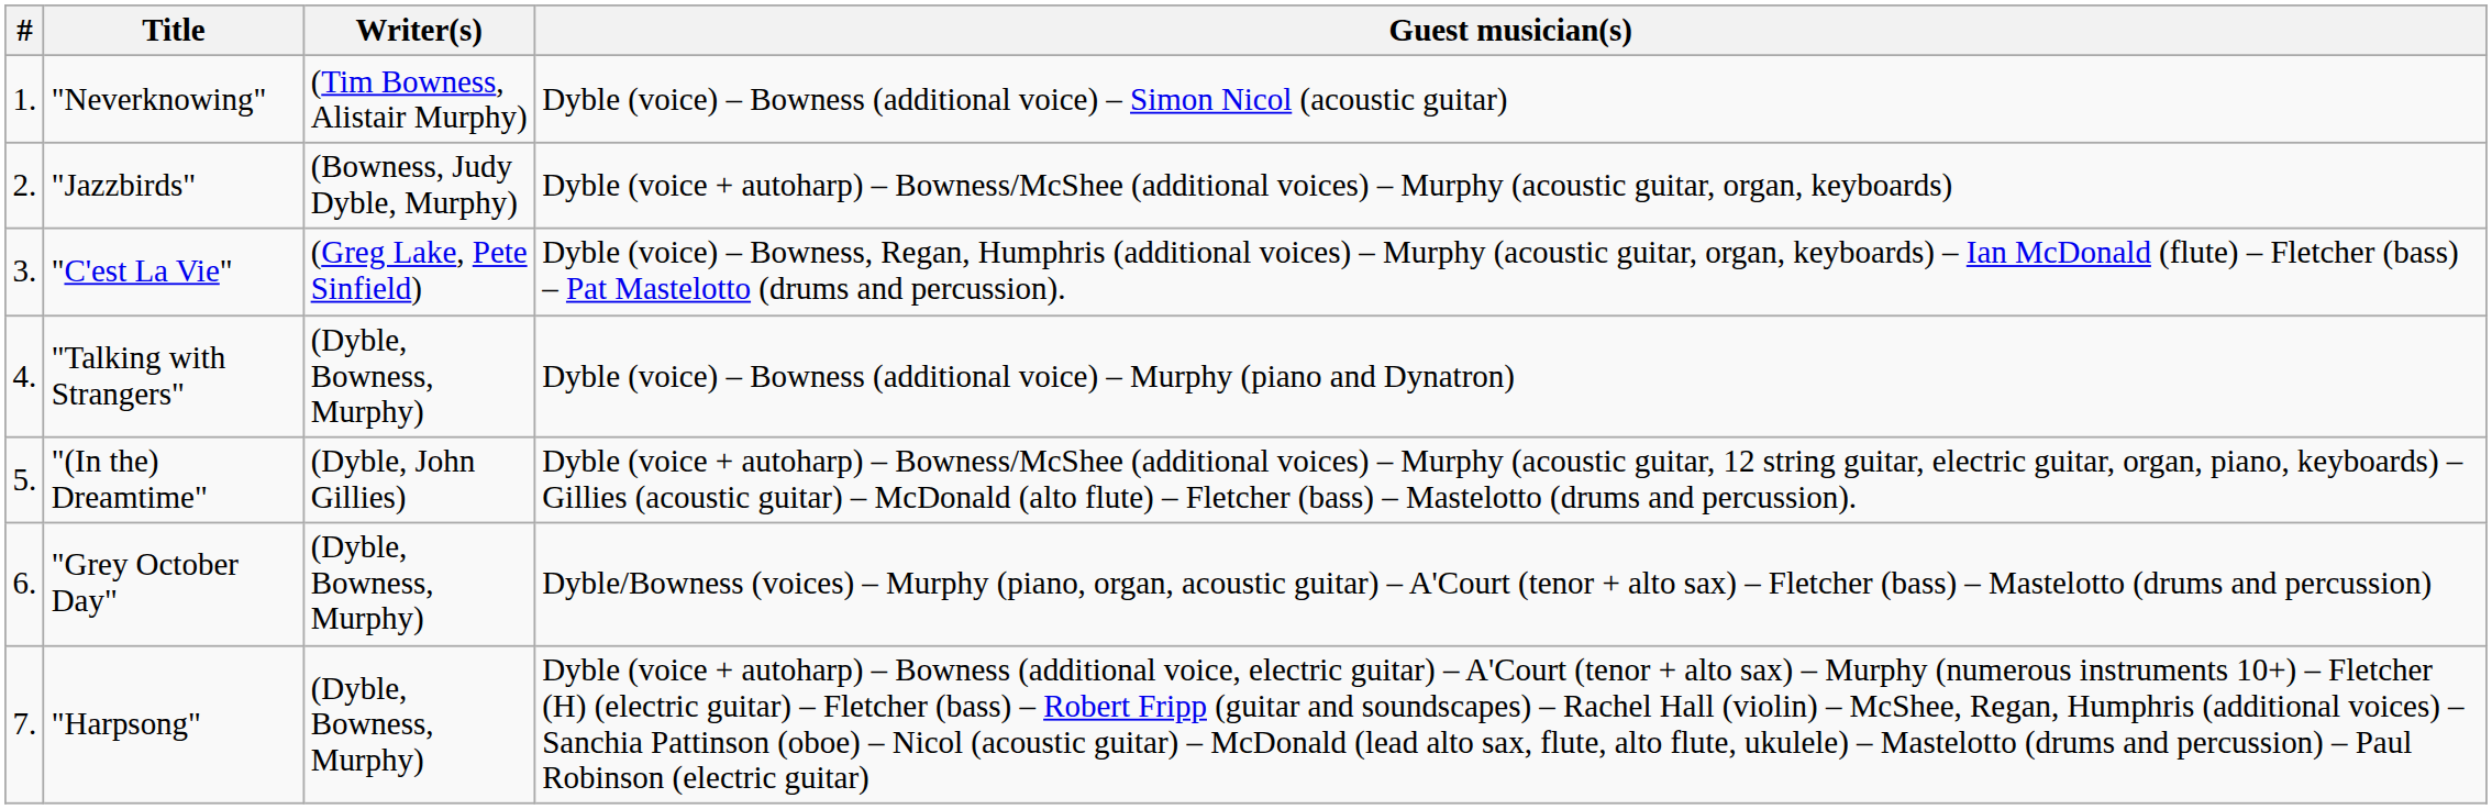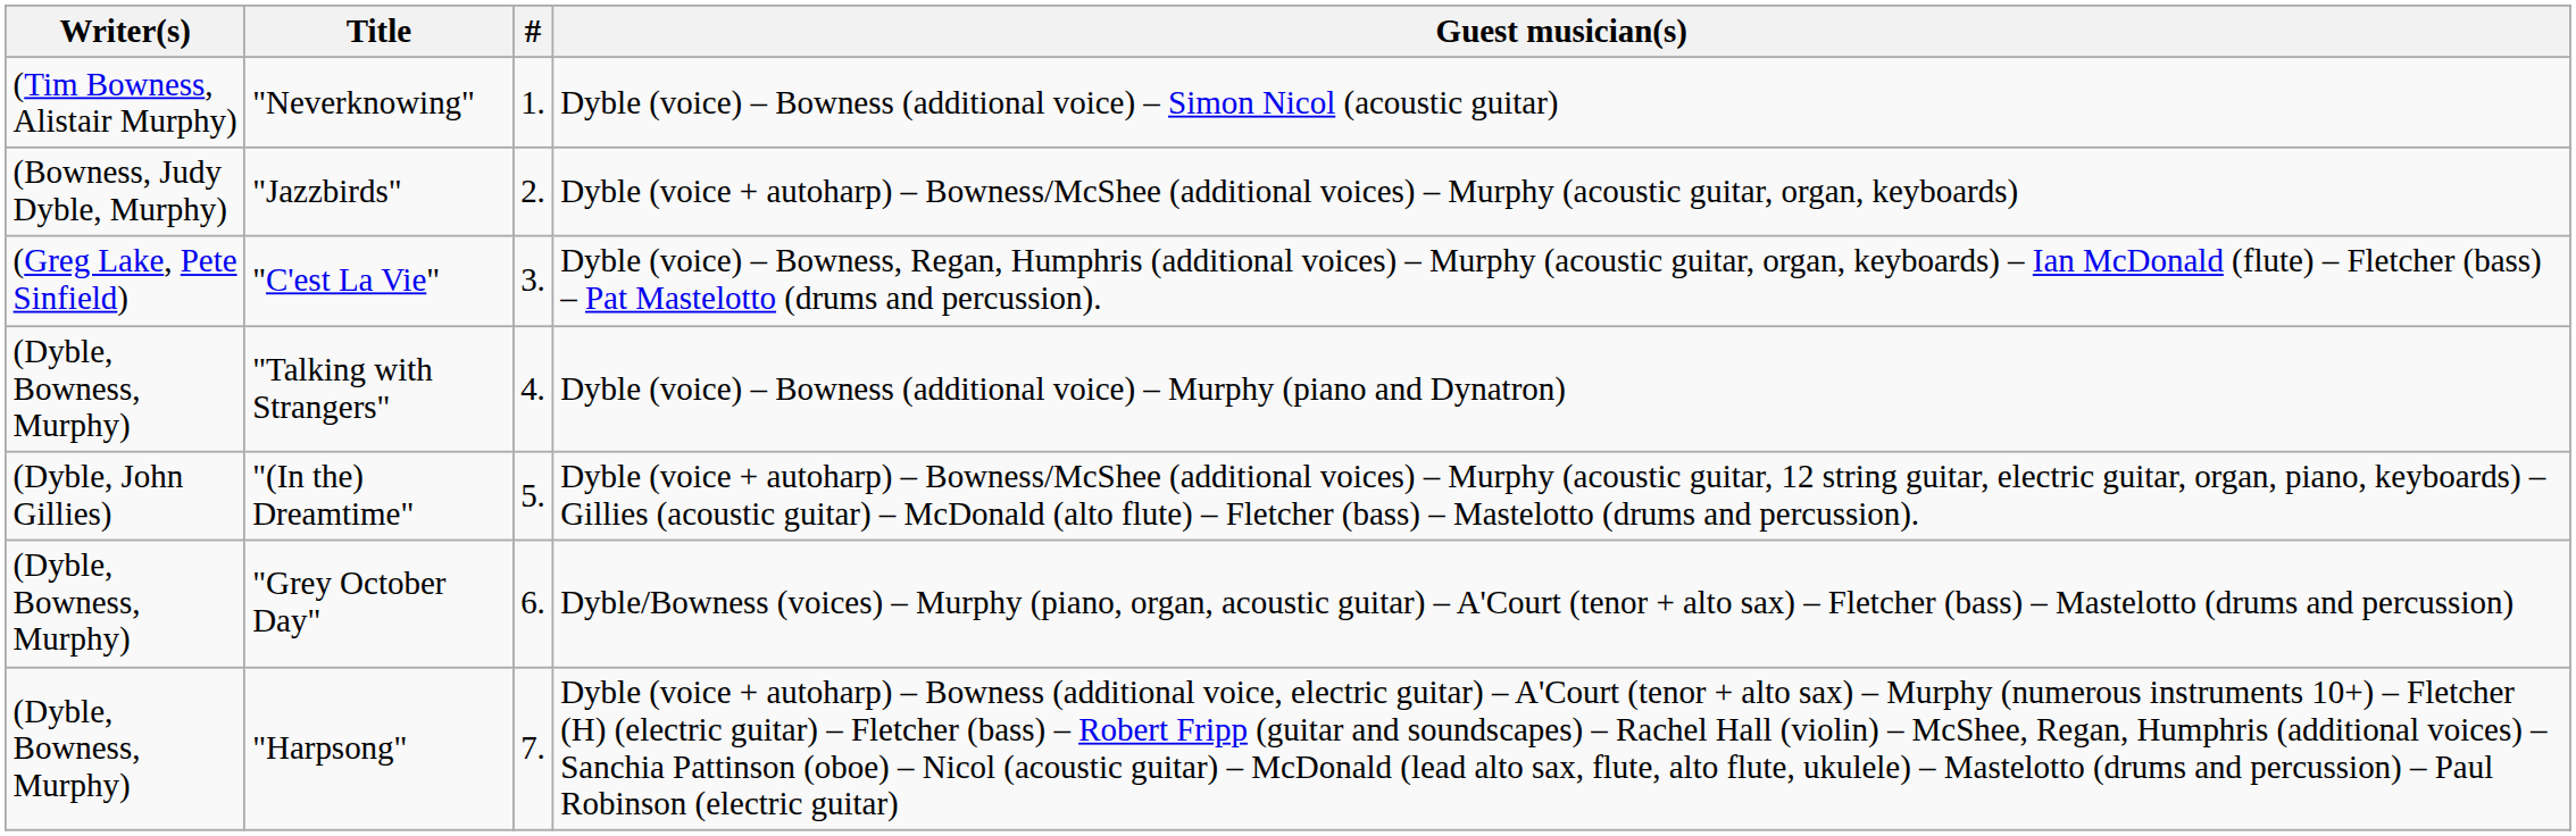 <table class="wikitable">
 <tr>
+<th>Writer(s)</th>
+<th>Title</th>
 <th>#</th>
-<th>Title</th>
-<th>Writer(s)</th>
 <th>Guest musician(s)</th>
 </tr>
 <tr>
+<td>(<a href='#'>Tim Bowness</a>, Alistair Murphy)</td>
+<td>"Neverknowing"</td>
 <td>1.</td>
-<td>"Neverknowing"</td>
-<td>(<a href='#'>Tim Bowness</a>, Alistair Murphy)</td>
 <td>Dyble (voice) – Bowness (additional voice) – <a href='#'>Simon Nicol</a> (acoustic guitar)</td>
 </tr>
 <tr>
+<td>(Bowness, Judy Dyble, Murphy)</td>
+<td>"Jazzbirds"</td>
 <td>2.</td>
-<td>"Jazzbirds"</td>
-<td>(Bowness, Judy Dyble, Murphy)</td>
 <td>Dyble (voice + autoharp) – Bowness/McShee (additional voices) – Murphy (acoustic guitar, organ, keyboards)</td>
 </tr>
 <tr>
+<td>(<a href='#'>Greg Lake</a>, <a href='#'>Pete Sinfield</a>)</td>
+<td>"<a href='#'>C'est La Vie</a>"</td>
 <td>3.</td>
-<td>"<a href='#'>C'est La Vie</a>"</td>
-<td>(<a href='#'>Greg Lake</a>, <a href='#'>Pete Sinfield</a>)</td>
 <td>Dyble (voice) – Bowness, Regan, Humphris (additional voices) – Murphy (acoustic guitar, organ, keyboards) – <a href='#'>Ian McDonald</a> (flute) – Fletcher (bass) – <a href='#'>Pat Mastelotto</a> (drums and percussion).</td>
 </tr>
 <tr>
+<td>(Dyble, Bowness, Murphy)</td>
+<td>"Talking with Strangers"</td>
 <td>4.</td>
-<td>"Talking with Strangers"</td>
-<td>(Dyble, Bowness, Murphy)</td>
 <td>Dyble (voice) – Bowness (additional voice) – Murphy (piano and Dynatron)</td>
 </tr>
 <tr>
+<td>(Dyble, John Gillies)</td>
+<td>"(In the) Dreamtime"</td>
 <td>5.</td>
-<td>"(In the) Dreamtime"</td>
-<td>(Dyble, John Gillies)</td>
 <td>Dyble (voice + autoharp) – Bowness/McShee (additional voices) – Murphy (acoustic guitar, 12 string guitar, electric guitar, organ, piano, keyboards) – Gillies (acoustic guitar) – McDonald (alto flute) – Fletcher (bass) – Mastelotto (drums and percussion).</td>
 </tr>
 <tr>
+<td>(Dyble, Bowness, Murphy)</td>
+<td>"Grey October Day"</td>
 <td>6.</td>
-<td>"Grey October Day"</td>
-<td>(Dyble, Bowness, Murphy)</td>
 <td>Dyble/Bowness (voices) – Murphy (piano, organ, acoustic guitar) – A'Court (tenor + alto sax) – Fletcher (bass) – Mastelotto (drums and percussion)</td>
 </tr>
 <tr>
+<td>(Dyble, Bowness, Murphy)</td>
+<td>"Harpsong"</td>
 <td>7.</td>
-<td>"Harpsong"</td>
-<td>(Dyble, Bowness, Murphy)</td>
 <td>Dyble (voice + autoharp) – Bowness (additional voice, electric guitar) – A'Court (tenor + alto sax) – Murphy (numerous instruments 10+) – Fletcher (H) (electric guitar) – Fletcher (bass) – <a href='#'>Robert Fripp</a> (guitar and soundscapes) – Rachel Hall (violin) – McShee, Regan, Humphris (additional voices) – Sanchia Pattinson (oboe) – Nicol (acoustic guitar) – McDonald (lead alto sax, flute, alto flute, ukulele) – Mastelotto (drums and percussion) – Paul Robinson (electric guitar)</td>
 </tr>
 </table>
